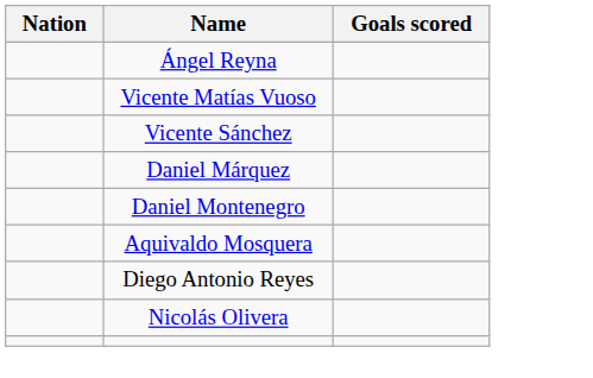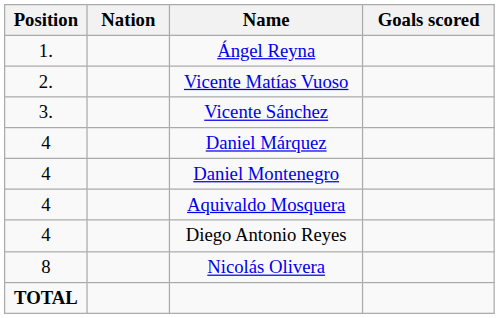 <table class="wikitable" style="font-size: 95%; text-align: center;">
 <tr>
+<th width=60>Position</th>
 <th width=60>Nation</th>
 <th width=150>Name</th>
 <th width=100>Goals scored</th>
 </tr>
 <tr>
+<td>1.</td>
 <td></td>
 <td><a href='#'>Ángel Reyna</a></td>
 <td></td>
 </tr>
 <tr>
+<td>2.</td>
 <td></td>
 <td><a href='#'>Vicente Matías Vuoso</a></td>
 <td></td>
 </tr>
 <tr>
+<td>3.</td>
 <td></td>
 <td><a href='#'>Vicente Sánchez</a></td>
 <td></td>
 </tr>
 <tr>
+<td>4</td>
 <td></td>
 <td><a href='#'>Daniel Márquez</a></td>
 <td></td>
 </tr>
 <tr>
+<td>4</td>
 <td></td>
 <td><a href='#'>Daniel Montenegro</a></td>
 <td></td>
 </tr>
 <tr>
+<td>4</td>
 <td></td>
 <td><a href='#'>Aquivaldo Mosquera</a></td>
 <td></td>
 </tr>
 <tr>
+<td>4</td>
 <td></td>
 <td>Diego Antonio Reyes</td>
 <td></td>
 </tr>
 <tr>
+<td>8</td>
 <td></td>
 <td><a href='#'>Nicolás Olivera</a></td>
 <td></td>
 </tr>
 <tr>
+<td><strong>TOTAL</strong></td>
 <td></td>
 <td></td>
 <td></td>
 </tr>
 </table>
